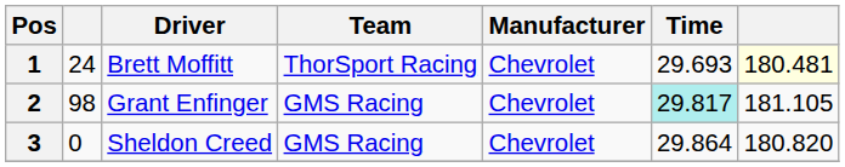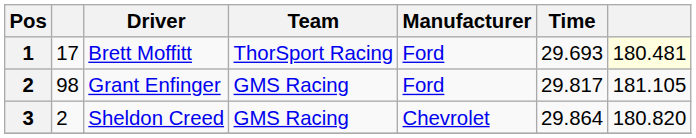 <table class="wikitable" style="font-size:95%">
 <tr>
 <th>Pos</th>
 <th></th>
 <th>Driver</th>
 <th>Team</th>
 <th>Manufacturer</th>
 <th>Time</th>
 <th></th>
 </tr>
 <tr>
 <th>1</th>
-<td>24</td>
+<td>17</td>
 <td><a href='#'>Brett Moffitt</a></td>
 <td><a href='#'>ThorSport Racing</a></td>
-<td><a href='#'>Chevrolet</a></td>
+<td><a href='#'>Ford</a></td>
 <td>29.693</td>
 <td style="background: lightyellow;">180.481</td>
 </tr>
 <tr>
 <th>2</th>
 <td>98</td>
 <td><a href='#'>Grant Enfinger</a></td>
 <td><a href='#'>GMS Racing</a></td>
-<td><a href='#'>Chevrolet</a></td>
-<td style="background: paleturquoise;">29.817</td>
+<td><a href='#'>Ford</a></td>
+<td>29.817</td>
 <td>181.105</td>
 </tr>
 <tr>
 <th>3</th>
-<td>0</td>
+<td>2</td>
 <td><a href='#'>Sheldon Creed</a></td>
 <td><a href='#'>GMS Racing</a></td>
 <td><a href='#'>Chevrolet</a></td>
 <td>29.864</td>
 <td>180.820</td>
 </tr>
 <tr>
 </tr>
 </table>
